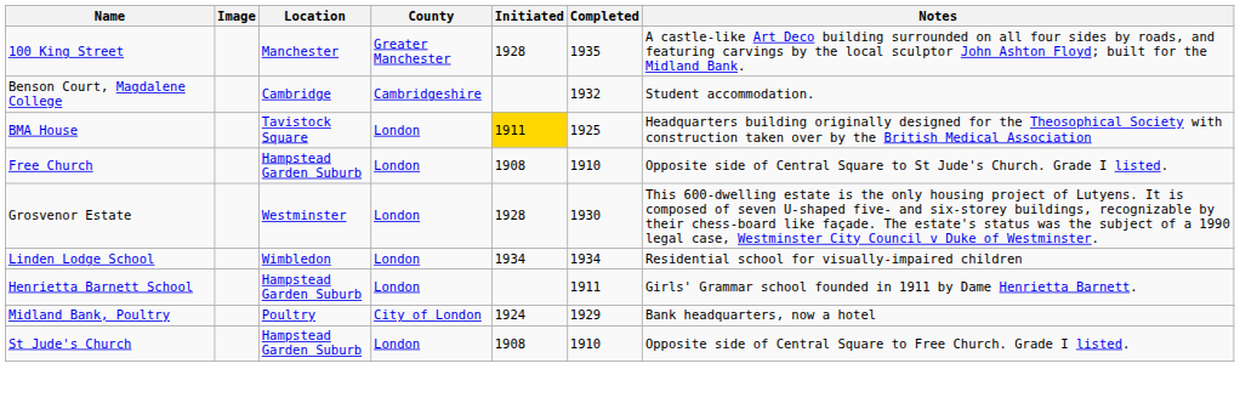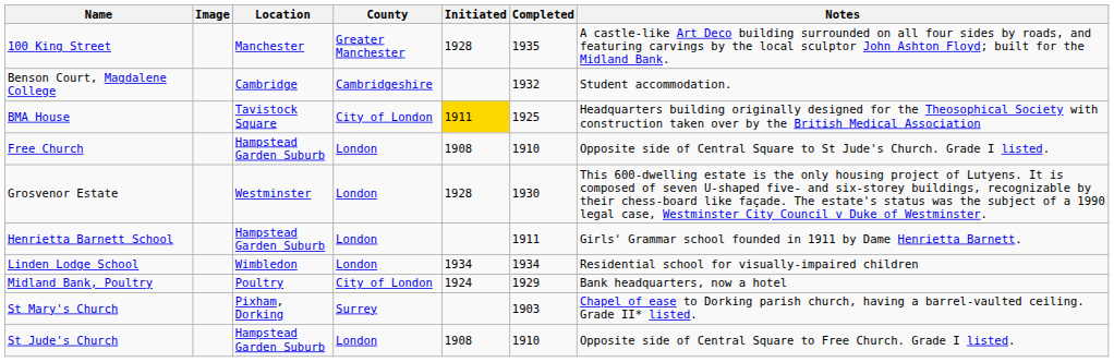 <table class="wikitable sortable">
 <tr>
 <th style="width: 17%;">Name</th>
 <th>Image</th>
 <th>Location</th>
 <th>County</th>
 <th>Initiated</th>
 <th>Completed</th>
 <th>Notes</th>
 </tr>
 <tr>
 <td><a href='#'>100 King Street</a><br><small></small></td>
 <td></td>
 <td><a href='#'>Manchester</a></td>
 <td><a href='#'>Greater Manchester</a></td>
 <td>1928</td>
 <td>1935</td>
 <td>A castle-like <a href='#'>Art Deco</a> building surrounded on all four sides by roads, and featuring carvings by the local sculptor <a href='#'>John Ashton Floyd</a>; built for the <a href='#'>Midland Bank</a>.</td>
 </tr>
 <tr>
 <td>Benson Court, <a href='#'>Magdalene College</a><br><small></small></td>
 <td></td>
 <td><a href='#'>Cambridge</a></td>
 <td><a href='#'>Cambridgeshire</a></td>
 <td></td>
 <td>1932</td>
 <td>Student accommodation.</td>
 </tr>
 <tr>
 <td><a href='#'>BMA House</a><br><small></small></td>
 <td></td>
 <td><a href='#'>Tavistock Square</a></td>
-<td><a href='#'>London</a></td>
+<td><a href='#'>City of London</a></td>
 <td style="background: gold;">1911</td>
 <td>1925</td>
 <td>Headquarters building originally designed for the <a href='#'>Theosophical Society</a> with construction taken over by the <a href='#'>British Medical Association</a></td>
 </tr>
 <tr>
 <td><a href='#'>Free Church</a><br><small></small></td>
 <td></td>
 <td><a href='#'>Hampstead Garden Suburb</a></td>
 <td><a href='#'>London</a></td>
 <td>1908</td>
 <td>1910</td>
 <td>Opposite side of Central Square to St Jude's Church. Grade I <a href='#'>listed</a>.</td>
 </tr>
 <tr>
 <td>Grosvenor Estate<br><small></small></td>
 <td></td>
 <td><a href='#'>Westminster</a></td>
 <td><a href='#'>London</a></td>
 <td>1928</td>
 <td>1930</td>
 <td>This 600-dwelling estate is the only housing project of Lutyens. It is composed of seven U-shaped five- and six-storey buildings, recognizable by their chess-board like façade. The estate's status was the subject of a 1990 legal case, <a href='#'>Westminster City Council v Duke of Westminster</a>.</td>
 </tr>
 <tr>
+<td><a href='#'>Henrietta Barnett School</a><br><small></small></td>
+<td></td>
+<td><a href='#'>Hampstead Garden Suburb</a></td>
+<td><a href='#'>London</a></td>
+<td></td>
+<td>1911</td>
+<td>Girls' Grammar school founded in 1911 by Dame <a href='#'>Henrietta Barnett</a>.</td>
+</tr>
+<tr>
 <td><a href='#'>Linden Lodge School</a><br><small></small></td>
 <td></td>
 <td><a href='#'>Wimbledon</a></td>
 <td><a href='#'>London</a></td>
 <td>1934</td>
 <td>1934</td>
 <td>Residential school for visually-impaired children</td>
-</tr>
-<tr>
-<td><a href='#'>Henrietta Barnett School</a><br><small></small></td>
-<td></td>
-<td><a href='#'>Hampstead Garden Suburb</a></td>
-<td><a href='#'>London</a></td>
-<td></td>
-<td>1911</td>
-<td>Girls' Grammar school founded in 1911 by Dame <a href='#'>Henrietta Barnett</a>.</td>
 </tr>
 <tr>
 <td><a href='#'>Midland Bank, Poultry</a><br><small></small></td>
 <td></td>
 <td><a href='#'>Poultry</a></td>
 <td><a href='#'>City of London</a></td>
 <td>1924</td>
 <td>1929</td>
 <td>Bank headquarters, now a hotel</td>
 </tr>
 <tr>
+<td><a href='#'>St Mary's Church</a><br><small></small></td>
+<td></td>
+<td><a href='#'>Pixham</a>, <a href='#'>Dorking</a></td>
+<td><a href='#'>Surrey</a></td>
+<td></td>
+<td>1903</td>
+<td><a href='#'>Chapel of ease</a> to Dorking parish church, having a barrel-vaulted ceiling. Grade II* <a href='#'>listed</a>.</td>
+</tr>
+<tr>
 <td><a href='#'>St Jude's Church</a><br><small></small></td>
 <td></td>
 <td><a href='#'>Hampstead Garden Suburb</a></td>
 <td><a href='#'>London</a></td>
 <td>1908</td>
 <td>1910</td>
 <td>Opposite side of Central Square to Free Church. Grade I <a href='#'>listed</a>.</td>
 </tr>
 </table>
